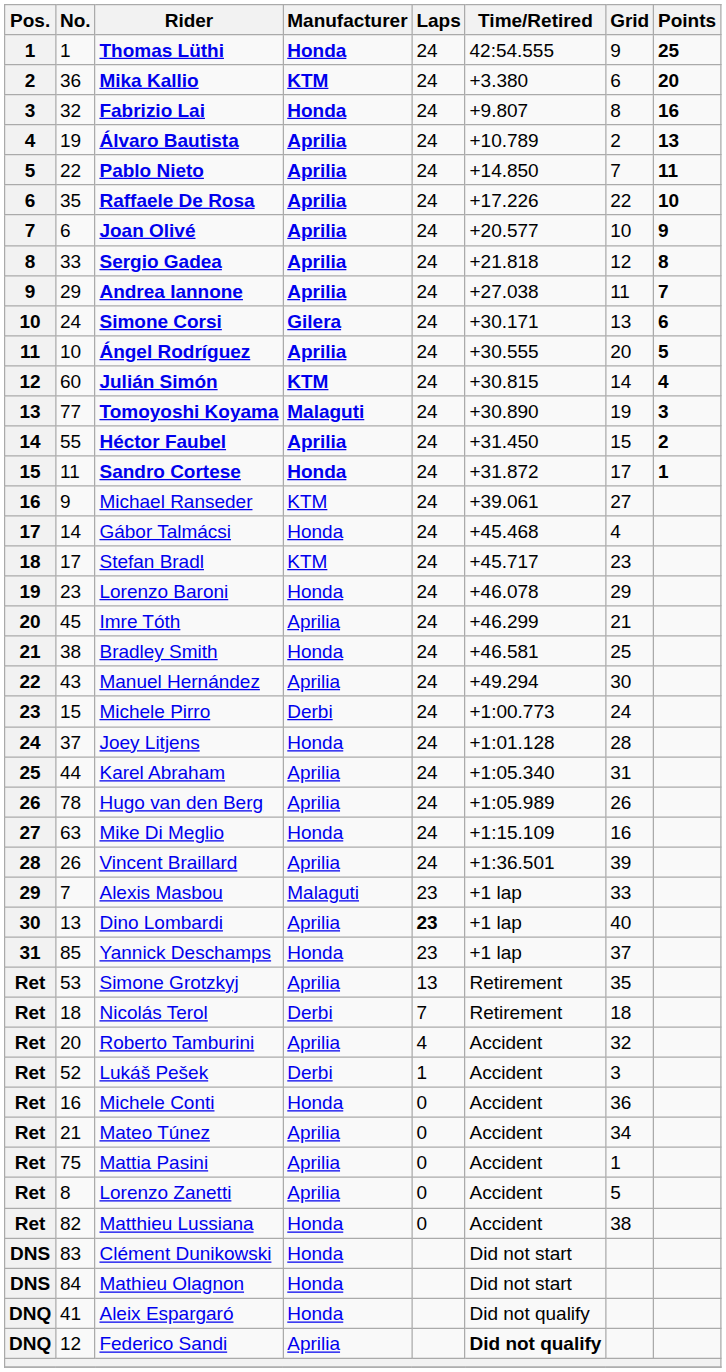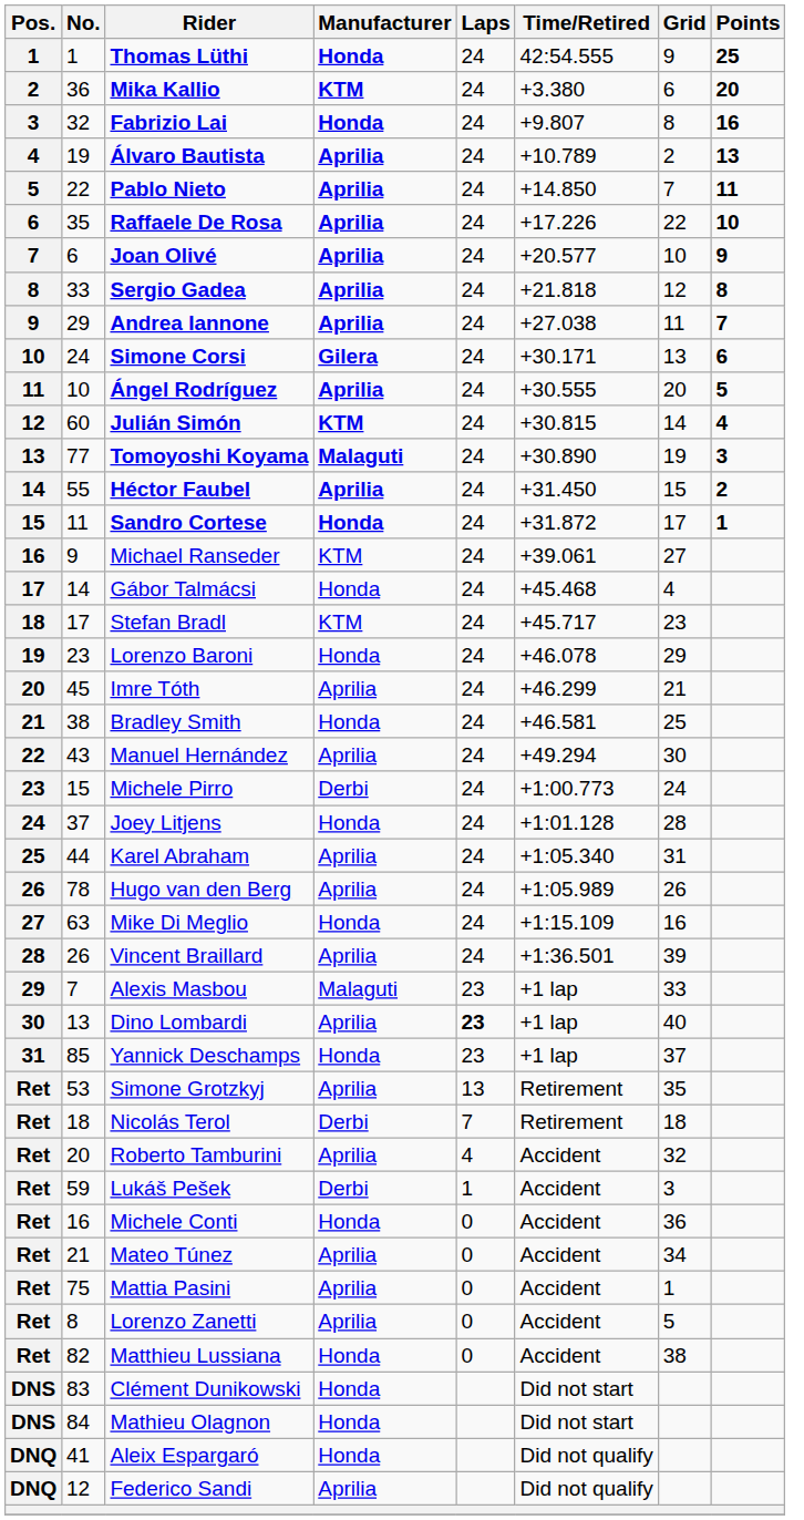 <table class="wikitable" style="font-size: 95%;">
 <tr>
 <th>Pos.</th>
 <th>No.</th>
 <th>Rider</th>
 <th>Manufacturer</th>
 <th>Laps</th>
 <th>Time/Retired</th>
 <th>Grid</th>
 <th>Points</th>
 </tr>
 <tr>
 <th>1</th>
 <td>1</td>
 <td> <strong><a href='#'>Thomas Lüthi</a></strong></td>
 <td><strong><a href='#'>Honda</a></strong></td>
 <td>24</td>
 <td>42:54.555</td>
 <td>9</td>
 <td><strong>25</strong></td>
 </tr>
 <tr>
 <th>2</th>
 <td>36</td>
 <td> <strong><a href='#'>Mika Kallio</a></strong></td>
 <td><strong><a href='#'>KTM</a></strong></td>
 <td>24</td>
 <td>+3.380</td>
 <td>6</td>
 <td><strong>20</strong></td>
 </tr>
 <tr>
 <th>3</th>
 <td>32</td>
 <td> <strong><a href='#'>Fabrizio Lai</a></strong></td>
 <td><strong><a href='#'>Honda</a></strong></td>
 <td>24</td>
 <td>+9.807</td>
 <td>8</td>
 <td><strong>16</strong></td>
 </tr>
 <tr>
 <th>4</th>
 <td>19</td>
 <td> <strong><a href='#'>Álvaro Bautista</a></strong></td>
 <td><strong><a href='#'>Aprilia</a></strong></td>
 <td>24</td>
 <td>+10.789</td>
 <td>2</td>
 <td><strong>13</strong></td>
 </tr>
 <tr>
 <th>5</th>
 <td>22</td>
 <td> <strong><a href='#'>Pablo Nieto</a></strong></td>
 <td><strong><a href='#'>Aprilia</a></strong></td>
 <td>24</td>
 <td>+14.850</td>
 <td>7</td>
 <td><strong>11</strong></td>
 </tr>
 <tr>
 <th>6</th>
 <td>35</td>
 <td> <strong><a href='#'>Raffaele De Rosa</a></strong></td>
 <td><strong><a href='#'>Aprilia</a></strong></td>
 <td>24</td>
 <td>+17.226</td>
 <td>22</td>
 <td><strong>10</strong></td>
 </tr>
 <tr>
 <th>7</th>
 <td>6</td>
 <td> <strong><a href='#'>Joan Olivé</a></strong></td>
 <td><strong><a href='#'>Aprilia</a></strong></td>
 <td>24</td>
 <td>+20.577</td>
 <td>10</td>
 <td><strong>9</strong></td>
 </tr>
 <tr>
 <th>8</th>
 <td>33</td>
 <td> <strong><a href='#'>Sergio Gadea</a></strong></td>
 <td><strong><a href='#'>Aprilia</a></strong></td>
 <td>24</td>
 <td>+21.818</td>
 <td>12</td>
 <td><strong>8</strong></td>
 </tr>
 <tr>
 <th>9</th>
 <td>29</td>
 <td> <strong><a href='#'>Andrea Iannone</a></strong></td>
 <td><strong><a href='#'>Aprilia</a></strong></td>
 <td>24</td>
 <td>+27.038</td>
 <td>11</td>
 <td><strong>7</strong></td>
 </tr>
 <tr>
 <th>10</th>
 <td>24</td>
 <td> <strong><a href='#'>Simone Corsi</a></strong></td>
 <td><strong><a href='#'>Gilera</a></strong></td>
 <td>24</td>
 <td>+30.171</td>
 <td>13</td>
 <td><strong>6</strong></td>
 </tr>
 <tr>
 <th>11</th>
 <td>10</td>
 <td> <strong><a href='#'>Ángel Rodríguez</a></strong></td>
 <td><strong><a href='#'>Aprilia</a></strong></td>
 <td>24</td>
 <td>+30.555</td>
 <td>20</td>
 <td><strong>5</strong></td>
 </tr>
 <tr>
 <th>12</th>
 <td>60</td>
 <td> <strong><a href='#'>Julián Simón</a></strong></td>
 <td><strong><a href='#'>KTM</a></strong></td>
 <td>24</td>
 <td>+30.815</td>
 <td>14</td>
 <td><strong>4</strong></td>
 </tr>
 <tr>
 <th>13</th>
 <td>77</td>
 <td> <strong><a href='#'>Tomoyoshi Koyama</a></strong></td>
 <td><strong><a href='#'>Malaguti</a></strong></td>
 <td>24</td>
 <td>+30.890</td>
 <td>19</td>
 <td><strong>3</strong></td>
 </tr>
 <tr>
 <th>14</th>
 <td>55</td>
 <td> <strong><a href='#'>Héctor Faubel</a></strong></td>
 <td><strong><a href='#'>Aprilia</a></strong></td>
 <td>24</td>
 <td>+31.450</td>
 <td>15</td>
 <td><strong>2</strong></td>
 </tr>
 <tr>
 <th>15</th>
 <td>11</td>
 <td> <strong><a href='#'>Sandro Cortese</a></strong></td>
 <td><strong><a href='#'>Honda</a></strong></td>
 <td>24</td>
 <td>+31.872</td>
 <td>17</td>
 <td><strong>1</strong></td>
 </tr>
 <tr>
 <th>16</th>
 <td>9</td>
 <td> <a href='#'>Michael Ranseder</a></td>
 <td><a href='#'>KTM</a></td>
 <td>24</td>
 <td>+39.061</td>
 <td>27</td>
 <td></td>
 </tr>
 <tr>
 <th>17</th>
 <td>14</td>
 <td> <a href='#'>Gábor Talmácsi</a></td>
 <td><a href='#'>Honda</a></td>
 <td>24</td>
 <td>+45.468</td>
 <td>4</td>
 <td></td>
 </tr>
 <tr>
 <th>18</th>
 <td>17</td>
 <td> <a href='#'>Stefan Bradl</a></td>
 <td><a href='#'>KTM</a></td>
 <td>24</td>
 <td>+45.717</td>
 <td>23</td>
 <td></td>
 </tr>
 <tr>
 <th>19</th>
 <td>23</td>
 <td> <a href='#'>Lorenzo Baroni</a></td>
 <td><a href='#'>Honda</a></td>
 <td>24</td>
 <td>+46.078</td>
 <td>29</td>
 <td></td>
 </tr>
 <tr>
 <th>20</th>
 <td>45</td>
 <td> <a href='#'>Imre Tóth</a></td>
 <td><a href='#'>Aprilia</a></td>
 <td>24</td>
 <td>+46.299</td>
 <td>21</td>
 <td></td>
 </tr>
 <tr>
 <th>21</th>
 <td>38</td>
 <td> <a href='#'>Bradley Smith</a></td>
 <td><a href='#'>Honda</a></td>
 <td>24</td>
 <td>+46.581</td>
 <td>25</td>
 <td></td>
 </tr>
 <tr>
 <th>22</th>
 <td>43</td>
 <td> <a href='#'>Manuel Hernández</a></td>
 <td><a href='#'>Aprilia</a></td>
 <td>24</td>
 <td>+49.294</td>
 <td>30</td>
 <td></td>
 </tr>
 <tr>
 <th>23</th>
 <td>15</td>
 <td> <a href='#'>Michele Pirro</a></td>
 <td><a href='#'>Derbi</a></td>
 <td>24</td>
 <td>+1:00.773</td>
 <td>24</td>
 <td></td>
 </tr>
 <tr>
 <th>24</th>
 <td>37</td>
 <td> <a href='#'>Joey Litjens</a></td>
 <td><a href='#'>Honda</a></td>
 <td>24</td>
 <td>+1:01.128</td>
 <td>28</td>
 <td></td>
 </tr>
 <tr>
 <th>25</th>
 <td>44</td>
 <td> <a href='#'>Karel Abraham</a></td>
 <td><a href='#'>Aprilia</a></td>
 <td>24</td>
 <td>+1:05.340</td>
 <td>31</td>
 <td></td>
 </tr>
 <tr>
 <th>26</th>
 <td>78</td>
 <td> <a href='#'>Hugo van den Berg</a></td>
 <td><a href='#'>Aprilia</a></td>
 <td>24</td>
 <td>+1:05.989</td>
 <td>26</td>
 <td></td>
 </tr>
 <tr>
 <th>27</th>
 <td>63</td>
 <td> <a href='#'>Mike Di Meglio</a></td>
 <td><a href='#'>Honda</a></td>
 <td>24</td>
 <td>+1:15.109</td>
 <td>16</td>
 <td></td>
 </tr>
 <tr>
 <th>28</th>
 <td>26</td>
 <td> <a href='#'>Vincent Braillard</a></td>
 <td><a href='#'>Aprilia</a></td>
 <td>24</td>
 <td>+1:36.501</td>
 <td>39</td>
 <td></td>
 </tr>
 <tr>
 <th>29</th>
 <td>7</td>
 <td> <a href='#'>Alexis Masbou</a></td>
 <td><a href='#'>Malaguti</a></td>
 <td>23</td>
 <td>+1 lap</td>
 <td>33</td>
 <td></td>
 </tr>
 <tr>
 <th>30</th>
 <td>13</td>
 <td> <a href='#'>Dino Lombardi</a></td>
 <td><a href='#'>Aprilia</a></td>
 <td><strong>23</strong></td>
 <td>+1 lap</td>
 <td>40</td>
 <td></td>
 </tr>
 <tr>
 <th>31</th>
 <td>85</td>
 <td> <a href='#'>Yannick Deschamps</a></td>
 <td><a href='#'>Honda</a></td>
 <td>23</td>
 <td>+1 lap</td>
 <td>37</td>
 <td></td>
 </tr>
 <tr>
 <th>Ret</th>
 <td>53</td>
 <td> <a href='#'>Simone Grotzkyj</a></td>
 <td><a href='#'>Aprilia</a></td>
 <td>13</td>
 <td>Retirement</td>
 <td>35</td>
 <td></td>
 </tr>
 <tr>
 <th>Ret</th>
 <td>18</td>
 <td> <a href='#'>Nicolás Terol</a></td>
 <td><a href='#'>Derbi</a></td>
 <td>7</td>
 <td>Retirement</td>
 <td>18</td>
 <td></td>
 </tr>
 <tr>
 <th>Ret</th>
 <td>20</td>
 <td> <a href='#'>Roberto Tamburini</a></td>
 <td><a href='#'>Aprilia</a></td>
 <td>4</td>
 <td>Accident</td>
 <td>32</td>
 <td></td>
 </tr>
 <tr>
 <th>Ret</th>
-<td>52</td>
+<td>59</td>
 <td> <a href='#'>Lukáš Pešek</a></td>
 <td><a href='#'>Derbi</a></td>
 <td>1</td>
 <td>Accident</td>
 <td>3</td>
 <td></td>
 </tr>
 <tr>
 <th>Ret</th>
 <td>16</td>
 <td> <a href='#'>Michele Conti</a></td>
 <td><a href='#'>Honda</a></td>
 <td>0</td>
 <td>Accident</td>
 <td>36</td>
 <td></td>
 </tr>
 <tr>
 <th>Ret</th>
 <td>21</td>
 <td> <a href='#'>Mateo Túnez</a></td>
 <td><a href='#'>Aprilia</a></td>
 <td>0</td>
 <td>Accident</td>
 <td>34</td>
 <td></td>
 </tr>
 <tr>
 <th>Ret</th>
 <td>75</td>
 <td> <a href='#'>Mattia Pasini</a></td>
 <td><a href='#'>Aprilia</a></td>
 <td>0</td>
 <td>Accident</td>
 <td>1</td>
 <td></td>
 </tr>
 <tr>
 <th>Ret</th>
 <td>8</td>
 <td> <a href='#'>Lorenzo Zanetti</a></td>
 <td><a href='#'>Aprilia</a></td>
 <td>0</td>
 <td>Accident</td>
 <td>5</td>
 <td></td>
 </tr>
 <tr>
 <th>Ret</th>
 <td>82</td>
 <td> <a href='#'>Matthieu Lussiana</a></td>
 <td><a href='#'>Honda</a></td>
 <td>0</td>
 <td>Accident</td>
 <td>38</td>
 <td></td>
 </tr>
 <tr>
 <th>DNS</th>
 <td>83</td>
 <td> <a href='#'>Clément Dunikowski</a></td>
 <td><a href='#'>Honda</a></td>
 <td></td>
 <td>Did not start</td>
 <td></td>
 <td></td>
 </tr>
 <tr>
 <th>DNS</th>
 <td>84</td>
 <td> <a href='#'>Mathieu Olagnon</a></td>
 <td><a href='#'>Honda</a></td>
 <td></td>
 <td>Did not start</td>
 <td></td>
 <td></td>
 </tr>
 <tr>
 <th>DNQ</th>
 <td>41</td>
 <td> <a href='#'>Aleix Espargaró</a></td>
 <td><a href='#'>Honda</a></td>
 <td></td>
 <td>Did not qualify</td>
 <td></td>
 <td></td>
 </tr>
 <tr>
 <th>DNQ</th>
 <td>12</td>
 <td> <a href='#'>Federico Sandi</a></td>
 <td><a href='#'>Aprilia</a></td>
 <td></td>
-<td><strong>Did not qualify</strong></td>
+<td>Did not qualify</td>
 <td></td>
 <td></td>
 </tr>
 <tr>
 <th colspan=8></th>
 </tr>
 <tr>
 </tr>
 </table>
